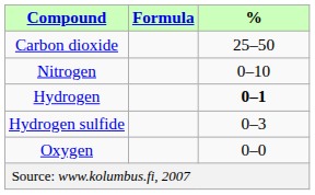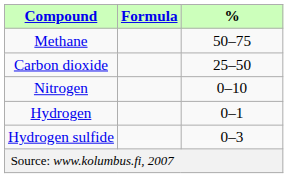 <table class="wikitable floatright" style="text-align: center;">
 <tr>
 <th style="background-color: #cfb;"><a href='#'>Compound</a></th>
 <th style="background-color: #cfb;"><a href='#'>Formula</a></th>
 <th style="background-color: #cfb;" width=100>%</th>
+</tr>
+<tr>
+<td><a href='#'>Methane</a></td>
+<td></td>
+<td>50–75</td>
 </tr>
 <tr>
 <td><a href='#'>Carbon dioxide</a></td>
 <td></td>
 <td>25–50</td>
 </tr>
 <tr>
 <td><a href='#'>Nitrogen</a></td>
 <td></td>
 <td>0–10</td>
 </tr>
 <tr>
 <td><a href='#'>Hydrogen</a></td>
 <td></td>
-<td><strong>0–1</strong></td>
+<td>0–1</td>
 </tr>
 <tr>
 <td><a href='#'>Hydrogen sulfide</a></td>
 <td></td>
 <td>0–3</td>
 </tr>
 <tr>
-<td><a href='#'>Oxygen</a></td>
-<td></td>
-<td>0–0</td>
-</tr>
-<tr>
 <td colspan=3 style="font-size: 0.85em; padding: 4px 0 4px 6px; text-align: left; background-color: #f2f2f2;">Source: <em>www.kolumbus.fi, 2007</em></td>
 </tr>
 </table>
